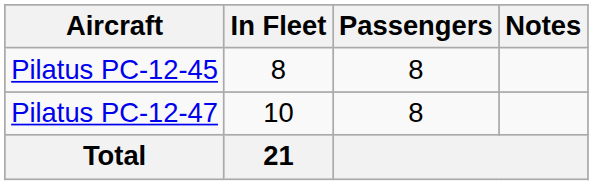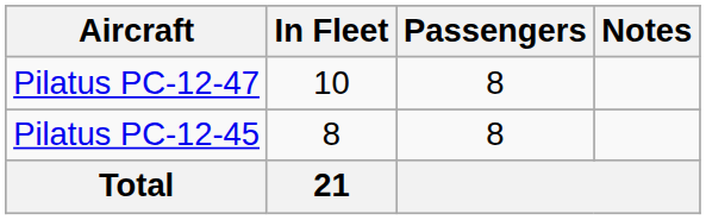 <table class="wikitable" style="text-align: center">
 <tr>
 <th>Aircraft</th>
 <th>In Fleet</th>
 <th>Passengers</th>
 <th>Notes</th>
 </tr>
 <tr>
-<td style="text-align: left"><a href='#'>Pilatus PC-12-45</a></td>
-<td>8</td>
+<td style="text-align: left"><a href='#'>Pilatus PC-12-47</a></td>
+<td>10</td>
 <td>8</td>
 <td></td>
 </tr>
 <tr>
-<td style="text-align: left"><a href='#'>Pilatus PC-12-47</a></td>
-<td>10</td>
+<td style="text-align: left"><a href='#'>Pilatus PC-12-45</a></td>
+<td>8</td>
 <td>8</td>
 <td></td>
 </tr>
 <tr>
 <th>Total</th>
 <th>21</th>
 <th colspan="2"></th>
 </tr>
 </table>
